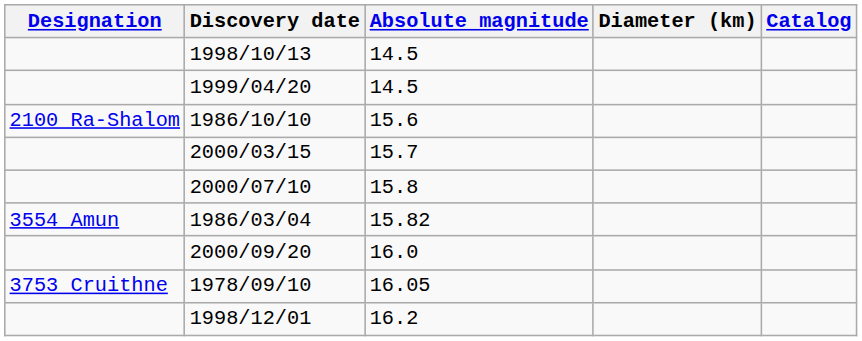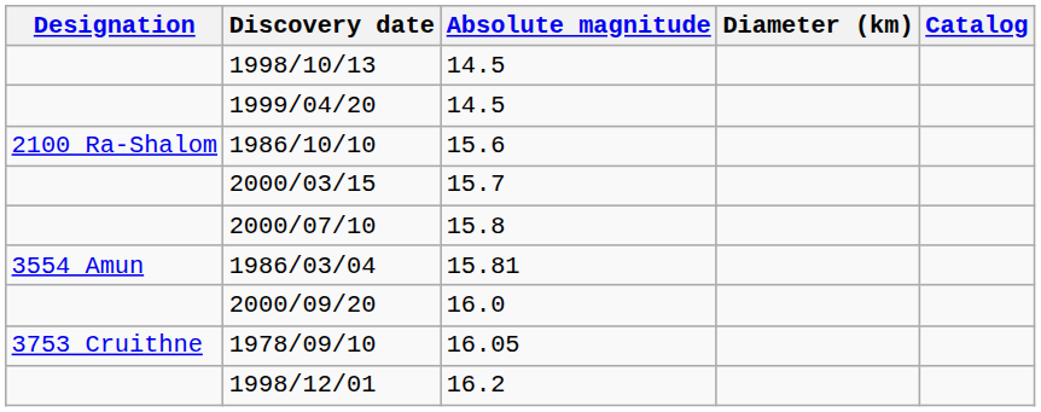 <table class="wikitable sortable">
 <tr>
 <th><a href='#'>Designation</a></th>
 <th>Discovery date</th>
 <th><a href='#'>Absolute magnitude</a></th>
 <th>Diameter (km)</th>
 <th class="unsortable"><a href='#'>Catalog</a></th>
 </tr>
 <tr>
 <td></td>
 <td>1998/10/13</td>
 <td>14.5</td>
 <td></td>
 <td></td>
 </tr>
 <tr>
 <td></td>
 <td>1999/04/20</td>
 <td>14.5</td>
 <td></td>
 <td></td>
 </tr>
 <tr>
 <td><a href='#'>2100 Ra-Shalom</a></td>
 <td>1986/10/10</td>
 <td>15.6</td>
 <td></td>
 <td></td>
 </tr>
 <tr>
 <td></td>
 <td>2000/03/15</td>
 <td>15.7</td>
 <td></td>
 <td></td>
 </tr>
 <tr>
 <td></td>
 <td>2000/07/10</td>
 <td>15.8</td>
 <td></td>
 <td></td>
 </tr>
 <tr>
 <td><a href='#'>3554 Amun</a></td>
 <td>1986/03/04</td>
-<td>15.82</td>
+<td>15.81</td>
 <td></td>
 <td></td>
 </tr>
 <tr>
 <td></td>
 <td>2000/09/20</td>
 <td>16.0</td>
 <td></td>
 <td></td>
 </tr>
 <tr>
 <td><a href='#'>3753 Cruithne</a></td>
 <td>1978/09/10</td>
 <td>16.05</td>
 <td></td>
 <td></td>
 </tr>
 <tr>
 <td></td>
 <td>1998/12/01</td>
 <td>16.2</td>
 <td></td>
 <td></td>
 </tr>
 </table>
